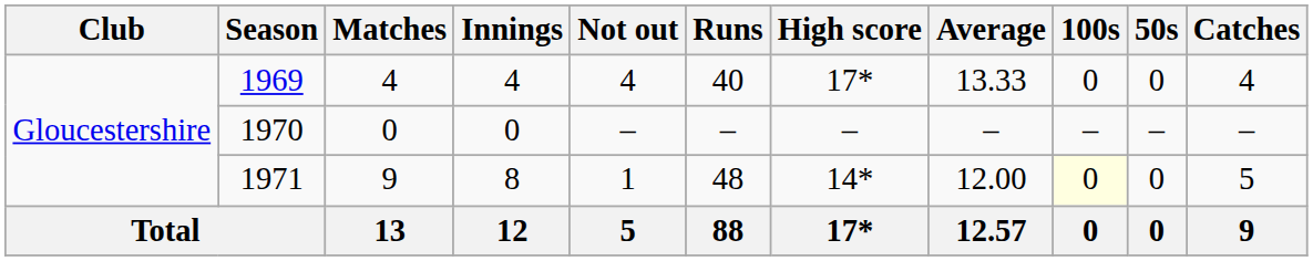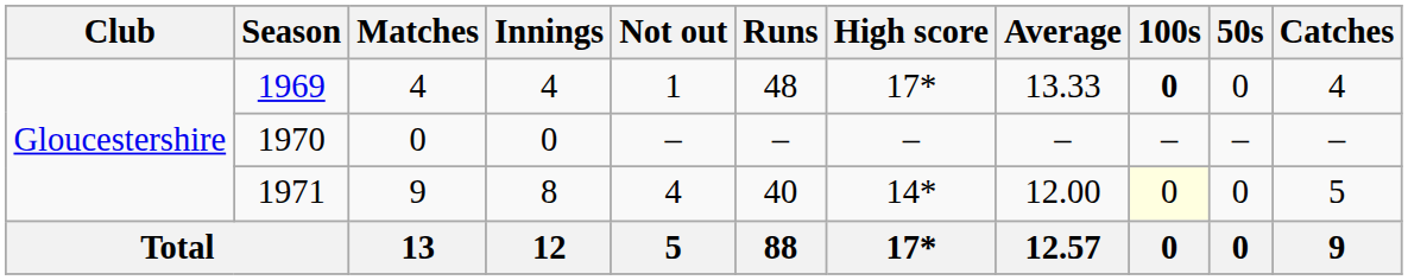 <table class="wikitable" style="text-align:center">
 <tr>
 <th>Club</th>
 <th>Season</th>
 <th>Matches</th>
 <th>Innings</th>
 <th>Not out</th>
 <th>Runs</th>
 <th>High score</th>
 <th>Average</th>
 <th>100s</th>
 <th>50s</th>
 <th>Catches</th>
 </tr>
 <tr>
 <td rowspan=3><a href='#'>Gloucestershire</a></td>
 <td><a href='#'>1969</a></td>
 <td>4</td>
 <td>4</td>
-<td>4</td>
-<td>40</td>
+<td>1</td>
+<td>48</td>
 <td>17*</td>
 <td>13.33</td>
-<td>0</td>
+<td><strong>0</strong></td>
 <td>0</td>
 <td>4</td>
 </tr>
 <tr>
 <td>1970</td>
 <td>0</td>
 <td>0</td>
 <td>–</td>
 <td>–</td>
 <td>–</td>
 <td>–</td>
 <td>–</td>
 <td>–</td>
 <td>–</td>
 </tr>
 <tr>
 <td>1971</td>
 <td>9</td>
 <td>8</td>
-<td>1</td>
-<td>48</td>
+<td>4</td>
+<td>40</td>
 <td>14*</td>
 <td>12.00</td>
 <td style="background: lightyellow;">0</td>
 <td>0</td>
 <td>5</td>
 </tr>
 <tr>
 <th colspan=2>Total</th>
 <th>13</th>
 <th>12</th>
 <th>5</th>
 <th>88</th>
 <th>17*</th>
 <th>12.57</th>
 <th>0</th>
 <th>0</th>
 <th>9</th>
 </tr>
 </table>
